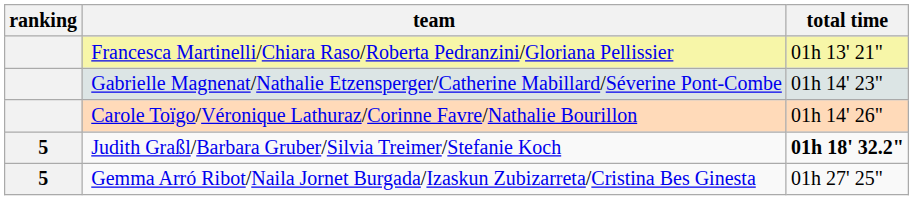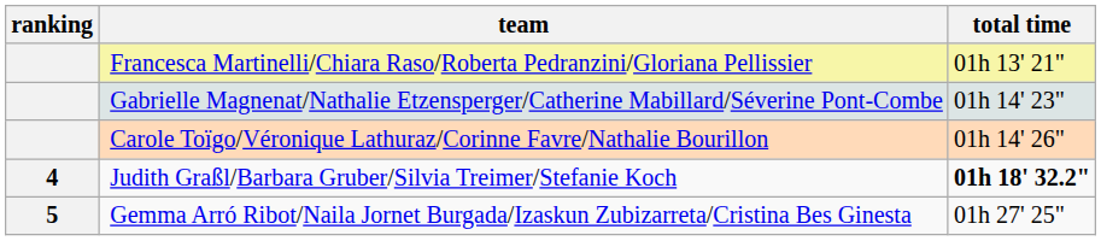 <table class="wikitable">
 <tr>
 <th>ranking</th>
 <th>team</th>
 <th>total time</th>
 </tr>
 <tr>
 <th bgcolor="gold"></th>
 <td bgcolor="#F7F6A8"> <a href='#'>Francesca Martinelli</a>/<a href='#'>Chiara Raso</a>/<a href='#'>Roberta Pedranzini</a>/<a href='#'>Gloriana Pellissier</a></td>
 <td bgcolor="#F7F6A8">01h 13' 21"</td>
 </tr>
 <tr>
 <th bgcolor="silver"></th>
 <td bgcolor="#DCE5E5"> <a href='#'>Gabrielle Magnenat</a>/<a href='#'>Nathalie Etzensperger</a>/<a href='#'>Catherine Mabillard</a>/<a href='#'>Séverine Pont-Combe</a></td>
 <td bgcolor="#DCE5E5">01h 14' 23"</td>
 </tr>
 <tr>
 <th bgcolor="#cc9966"></th>
 <td bgcolor="#FFDAB9"> <a href='#'>Carole Toïgo</a>/<a href='#'>Véronique Lathuraz</a>/<a href='#'>Corinne Favre</a>/<a href='#'>Nathalie Bourillon</a></td>
 <td bgcolor="#FFDAB9">01h 14' 26"</td>
 </tr>
 <tr>
-<th>5</th>
+<th>4</th>
 <td> <a href='#'>Judith Graßl</a>/<a href='#'>Barbara Gruber</a>/<a href='#'>Silvia Treimer</a>/<a href='#'>Stefanie Koch</a></td>
 <td><strong>01h 18' 32.2"</strong></td>
 </tr>
 <tr>
 <th>5</th>
 <td> <a href='#'>Gemma Arró Ribot</a>/<a href='#'>Naila Jornet Burgada</a>/<a href='#'>Izaskun Zubizarreta</a>/<a href='#'>Cristina Bes Ginesta</a></td>
 <td>01h 27' 25"</td>
 </tr>
 </table>
